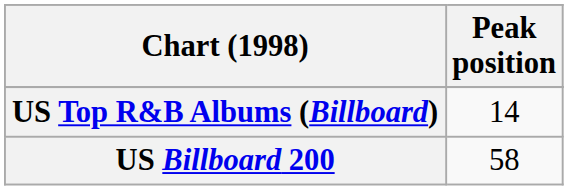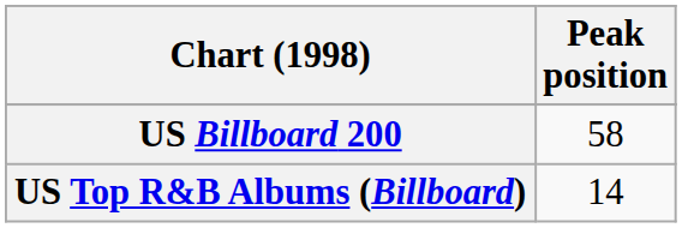 <table class="wikitable sortable plainrowheaders" style="text-align:center">
 <tr>
 <th scope="col">Chart (1998)</th>
 <th scope="col">Peak<br> position</th>
 </tr>
 <tr>
 </tr>
 <tr>
+<th scope="row">US <a href='#'><em>Billboard</em> 200</a></th>
+<td>58</td>
+</tr>
+<tr>
 <th scope="row">US <a href='#'>Top R&B Albums</a> (<em><a href='#'>Billboard</a></em>)</th>
 <td>14</td>
 </tr>
-<tr>
-<th scope="row">US <a href='#'><em>Billboard</em> 200</a></th>
-<td>58</td>
-</tr>
 </table>
